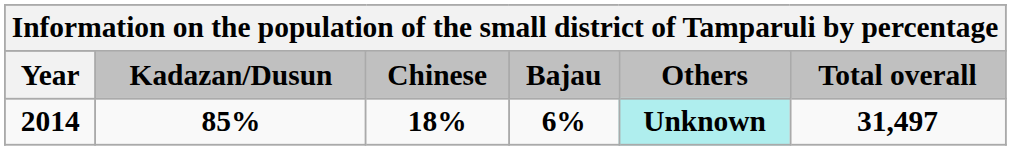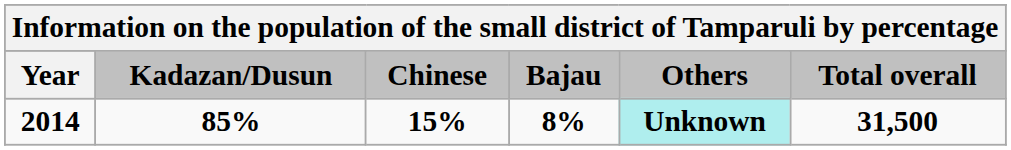 <table class="wikitable" width="auto" style="text-align: center">
 <tr>
 <th colspan="11">Information on the population of the small district of Tamparuli by percentage</th>
 </tr>
 <tr style="background:#efefef;">
 <th><strong>Year</strong></th>
 <td style="background: silver"><strong>Kadazan/Dusun</strong></td>
 <td style="background: silver"><strong>Chinese</strong></td>
 <td style="background: silver"><strong>Bajau</strong></td>
 <td style="background: silver"><strong>Others</strong></td>
 <td style="background: silver"><strong>Total overall</strong></td>
 </tr>
 <tr>
 <td style="text-align:center;"><strong>2014</strong></td>
 <td style="text-align:center;"><strong>85%</strong></td>
-<td style="text-align:center;"><strong>18%</strong></td>
-<td style="text-align:center;"><strong>6%</strong></td>
+<td style="text-align:center;"><strong>15%</strong></td>
+<td style="text-align:center;"><strong>8%</strong></td>
 <td style="background: paleturquoise; text-align:center;"><strong>Unknown</strong></td>
-<td style="text-align:center;"><strong>31,497</strong></td>
+<td style="text-align:center;"><strong>31,500</strong></td>
 </tr>
 </table>
